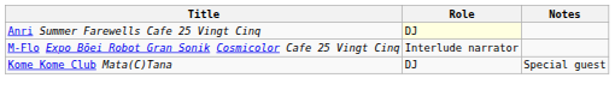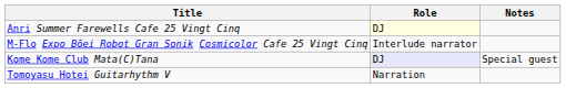 <table class="wikitable">
 <tr>
 <th>Title</th>
 <th>Role</th>
 <th>Notes</th>
 </tr>
 <tr>
 <td><a href='#'>Anri</a> <em>Summer Farewells</em> <em>Cafe 25 Vingt Cinq</em></td>
 <td style="background: lightyellow;">DJ</td>
 <td></td>
 </tr>
 <tr>
 <td><a href='#'>M-Flo</a> <em><a href='#'>Expo Bōei Robot Gran Sonik</a></em> <em><a href='#'>Cosmicolor</a> Cafe 25 Vingt Cinq</em></td>
 <td>Interlude narrator</td>
 <td></td>
 </tr>
 <tr>
 <td><a href='#'>Kome Kome Club</a> <em>Mata(C)Tana</em></td>
-<td>DJ</td>
+<td style="background: lavender;">DJ</td>
 <td>Special guest</td>
 </tr>
+<tr>
+<td><a href='#'>Tomoyasu Hotei</a> <em>Guitarhythm V</em></td>
+<td>Narration</td>
+<td></td>
+</tr>
 </table>
